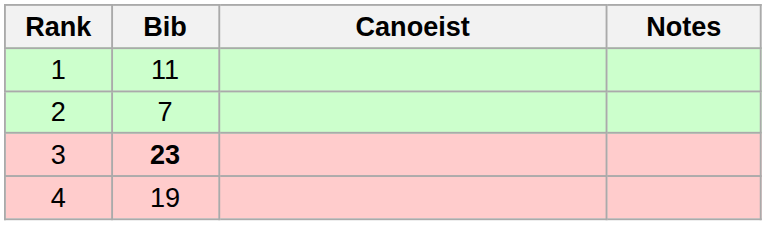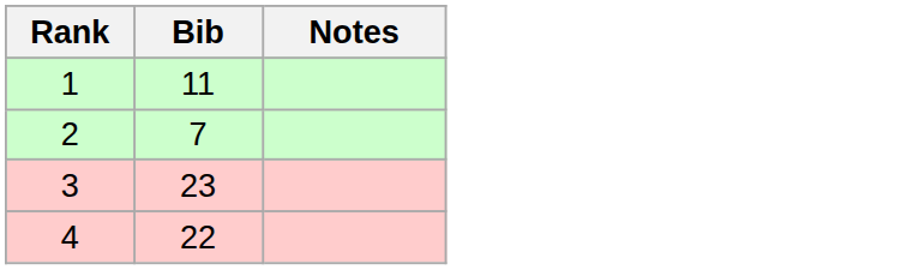 <table class="wikitable" style="font-size:90%; text-align:center">
 <tr>
 <th width="50">Rank</th>
 <th width="50">Bib</th>
-<th width="200">Canoeist</th>
 <th width="75">Notes</th>
 </tr>
 <tr bgcolor="#CCFFCC">
 <td>1</td>
 <td>11</td>
-<td align="left"></td>
 <td></td>
 </tr>
 <tr bgcolor="#CCFFCC">
 <td>2</td>
 <td>7</td>
-<td align="left"></td>
 <td></td>
 </tr>
 <tr bgcolor="#FFCCCC">
 <td>3</td>
-<td><strong>23</strong></td>
-<td align="left"></td>
+<td>23</td>
 <td></td>
 </tr>
 <tr bgcolor="#FFCCCC">
 <td>4</td>
-<td>19</td>
-<td align="left"></td>
+<td>22</td>
 <td></td>
 </tr>
 </table>
